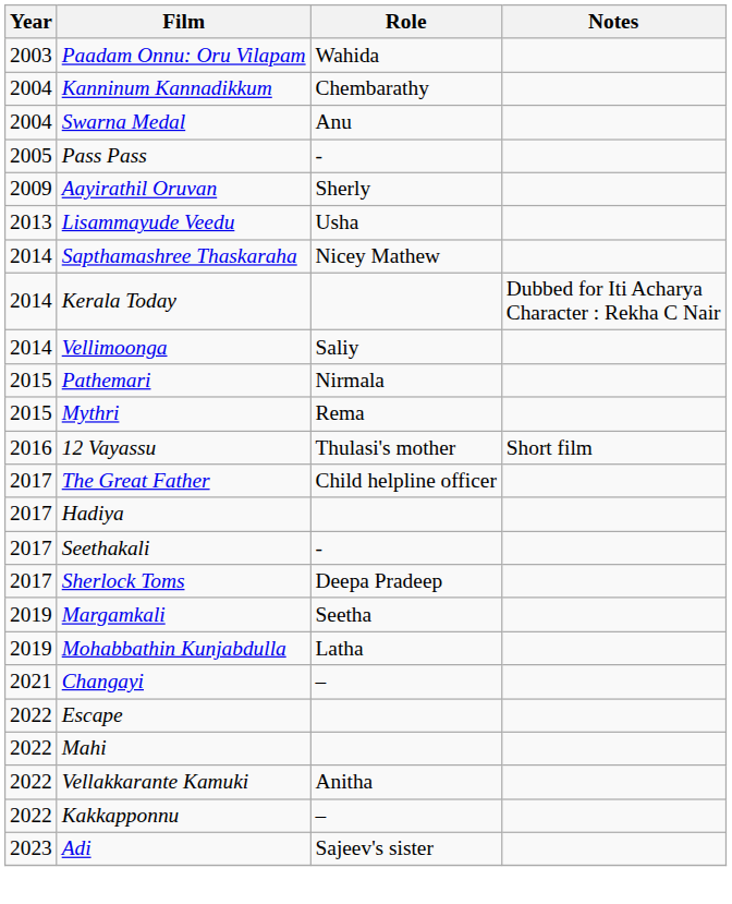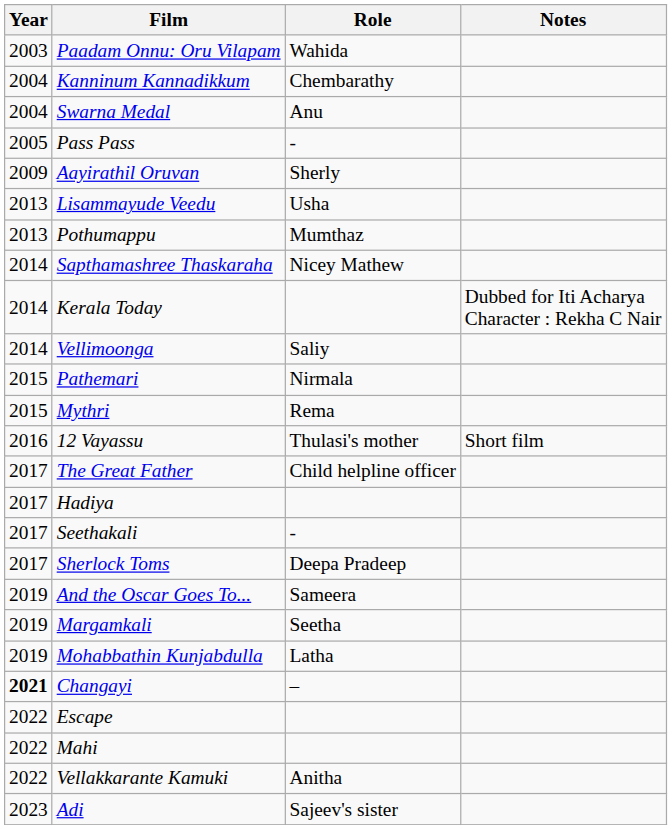 <table class="wikitable">
 <tr>
 <th>Year</th>
 <th>Film</th>
 <th>Role</th>
 <th>Notes</th>
 </tr>
 <tr>
 <td>2003</td>
 <td><em><a href='#'>Paadam Onnu: Oru Vilapam</a></em></td>
 <td>Wahida</td>
 <td></td>
 </tr>
 <tr>
 <td>2004</td>
 <td><em><a href='#'>Kanninum Kannadikkum</a></em></td>
 <td>Chembarathy</td>
 <td></td>
 </tr>
 <tr>
 <td>2004</td>
 <td><em><a href='#'>Swarna Medal</a></em></td>
 <td>Anu</td>
 <td></td>
 </tr>
 <tr>
 <td>2005</td>
 <td><em>Pass Pass</em></td>
 <td>-</td>
 <td></td>
 </tr>
 <tr>
 <td>2009</td>
 <td><em><a href='#'>Aayirathil Oruvan</a></em></td>
 <td>Sherly</td>
 <td></td>
 </tr>
 <tr>
 <td>2013</td>
 <td><em><a href='#'>Lisammayude Veedu</a></em></td>
 <td>Usha</td>
+<td></td>
+</tr>
+<tr>
+<td>2013</td>
+<td><em>Pothumappu</em></td>
+<td>Mumthaz</td>
 <td></td>
 </tr>
 <tr>
 <td>2014</td>
 <td><em><a href='#'>Sapthamashree Thaskaraha</a></em></td>
 <td>Nicey Mathew</td>
 <td></td>
 </tr>
 <tr>
 <td>2014</td>
 <td><em>Kerala Today</em></td>
 <td></td>
 <td>Dubbed for Iti Acharya <br>Character : Rekha C Nair</td>
 </tr>
 <tr>
 <td>2014</td>
 <td><em><a href='#'>Vellimoonga</a></em></td>
 <td>Saliy</td>
 <td></td>
 </tr>
 <tr>
 <td>2015</td>
 <td><em><a href='#'>Pathemari</a></em></td>
 <td>Nirmala</td>
 <td></td>
 </tr>
 <tr>
 <td>2015</td>
 <td><em><a href='#'>Mythri</a></em></td>
 <td>Rema</td>
 <td></td>
 </tr>
 <tr>
 <td>2016</td>
 <td><em>12 Vayassu</em></td>
 <td>Thulasi's mother</td>
 <td>Short film</td>
 </tr>
 <tr>
 <td>2017</td>
 <td><em><a href='#'>The Great Father</a></em></td>
 <td>Child helpline officer</td>
 <td></td>
 </tr>
 <tr>
 <td>2017</td>
 <td><em>Hadiya</em></td>
 <td></td>
 <td></td>
 </tr>
 <tr>
 <td>2017</td>
 <td><em>Seethakali</em></td>
 <td>-</td>
 <td></td>
 </tr>
 <tr>
 <td>2017</td>
 <td><em><a href='#'>Sherlock Toms</a></em></td>
 <td>Deepa Pradeep</td>
 <td></td>
 </tr>
 <tr>
 <td>2019</td>
+<td><em><a href='#'>And the Oscar Goes To...</a></em></td>
+<td>Sameera</td>
+<td></td>
+</tr>
+<tr>
+<td>2019</td>
 <td><em><a href='#'>Margamkali</a></em></td>
 <td>Seetha</td>
 <td></td>
 </tr>
 <tr>
 <td>2019</td>
 <td><em><a href='#'>Mohabbathin Kunjabdulla</a></em></td>
 <td>Latha</td>
 <td></td>
 </tr>
 <tr>
-<td>2021</td>
+<td><strong>2021</strong></td>
 <td><em><a href='#'>Changayi</a></em></td>
 <td>–</td>
 <td></td>
 </tr>
 <tr>
 <td>2022</td>
 <td><em>Escape</em></td>
 <td></td>
 <td></td>
 </tr>
 <tr>
 <td>2022</td>
 <td><em>Mahi</em></td>
 <td></td>
 <td></td>
 </tr>
 <tr>
 <td>2022</td>
 <td><em>Vellakkarante Kamuki</em></td>
 <td>Anitha</td>
 <td></td>
 </tr>
 <tr>
-<td>2022</td>
-<td><em>Kakkapponnu</em></td>
-<td>–</td>
-<td></td>
-</tr>
-<tr>
 <td>2023</td>
 <td><em><a href='#'>Adi</a></em></td>
 <td>Sajeev's sister</td>
 <td></td>
 </tr>
 <tr>
 </tr>
 </table>
